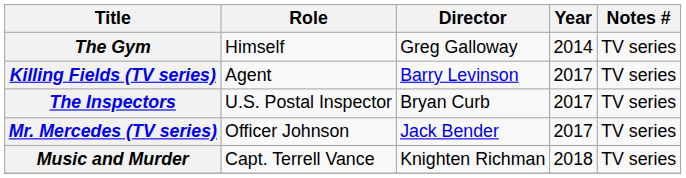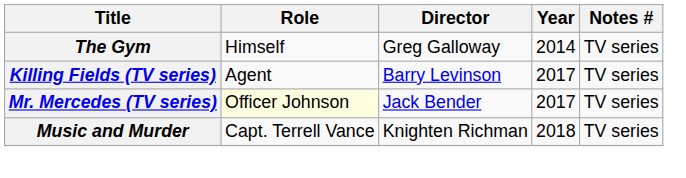 <table class="wikitable plainrowheaders sortable">
 <tr>
 <th scope="col">Title</th>
 <th scope="col">Role</th>
 <th scope="col">Director</th>
 <th scope="col">Year</th>
 <th class="unsortable" scope="col">Notes #</th>
 </tr>
 <tr>
 <th scope="row"><em>The Gym</em></th>
 <td>Himself</td>
 <td>Greg Galloway</td>
 <td>2014</td>
 <td>TV series</td>
 </tr>
 <tr>
 <th scope="row"><em><a href='#'>Killing Fields (TV series)</a></em></th>
 <td>Agent</td>
 <td><a href='#'>Barry Levinson</a></td>
 <td>2017</td>
 <td>TV series</td>
 </tr>
 <tr>
-<th scope="row"><em><a href='#'>The Inspectors</a></em></th>
-<td>U.S. Postal Inspector</td>
-<td>Bryan Curb</td>
-<td>2017</td>
-<td>TV series</td>
-</tr>
-<tr>
 <th scope="row"><em><a href='#'>Mr. Mercedes (TV series)</a></em></th>
-<td>Officer Johnson</td>
+<td style="background: lightyellow;">Officer Johnson</td>
 <td><a href='#'>Jack Bender</a></td>
 <td>2017</td>
 <td>TV series</td>
 </tr>
 <tr>
 <th scope="row"><em>Music and Murder</em></th>
 <td>Capt. Terrell Vance</td>
 <td>Knighten Richman</td>
 <td>2018</td>
 <td>TV series</td>
 </tr>
 <tr>
 </tr>
 </table>
